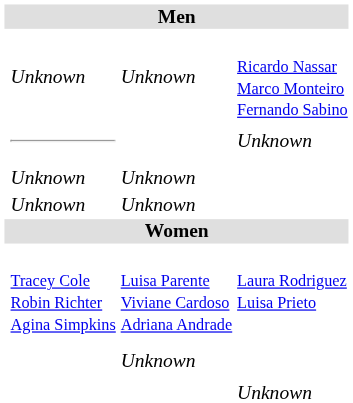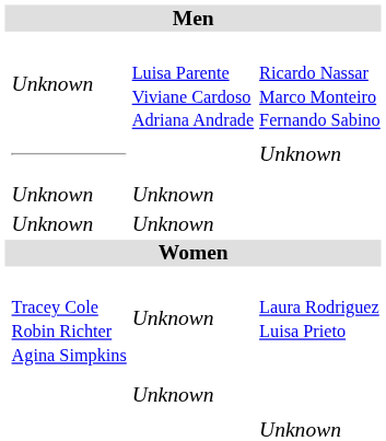 <table>
 <tr style="background:#dfdfdf;">
 <td colspan="4" style="text-align:center;"><strong>Men</strong></td>
 </tr>
 <tr>
 <th scope=row style="text-align:left"></th>
 <td><em>Unknown</em></td>
-<td><em>Unknown</em></td>
+<td><br><small><a href='#'>Luisa Parente</a><br><a href='#'>Viviane Cardoso</a><br><a href='#'>Adriana Andrade</a><br></small></td>
 <td><br><small><a href='#'>Ricardo Nassar</a><br><a href='#'>Marco Monteiro</a><br><a href='#'>Fernando Sabino</a></small></td>
 </tr>
 <tr>
 <th scope=row style="text-align:left"></th>
 <td></td>
 <td></td>
 <td></td>
 </tr>
 <tr>
 <th scope=row style="text-align:left"></th>
 <td><hr></td>
 <td></td>
 <td><em>Unknown</em></td>
 </tr>
 <tr>
 <th scope=row style="text-align:left"></th>
 <td></td>
 <td></td>
 <td></td>
 </tr>
 <tr>
 <th scope=row style="text-align:left"></th>
 <td></td>
 <td></td>
 <td></td>
 </tr>
 <tr>
 <th scope=row style="text-align:left"></th>
 <td><em>Unknown</em></td>
 <td><em>Unknown</em></td>
 <td></td>
 </tr>
 <tr>
 <th scope=row style="text-align:left"></th>
 <td><em>Unknown</em></td>
 <td><em>Unknown</em></td>
 <td></td>
 </tr>
 <tr style="background:#dfdfdf;">
 <td colspan="4" style="text-align:center;"><strong>Women</strong></td>
 </tr>
 <tr>
 <th scope=row style="text-align:left"></th>
 <td><br><small><a href='#'>Tracey Cole</a><br><a href='#'>Robin Richter</a><br><a href='#'>Agina Simpkins</a></small></td>
-<td><br><small><a href='#'>Luisa Parente</a><br><a href='#'>Viviane Cardoso</a><br><a href='#'>Adriana Andrade</a><br></small></td>
+<td><em>Unknown</em></td>
 <td><br><small><a href='#'>Laura Rodriguez</a><br><a href='#'>Luisa Prieto</a><br><br></small></td>
 </tr>
 <tr>
 <th scope=row style="text-align:left"></th>
 <td></td>
 <td></td>
 <td></td>
 </tr>
 <tr>
 <th scope=row style="text-align:left"></th>
 <td></td>
 <td></td>
 <td></td>
 </tr>
 <tr>
 <th scope=row style="text-align:left"></th>
 <td></td>
 <td><em>Unknown</em></td>
 <td></td>
 </tr>
 <tr>
 <th scope=row style="text-align:left"></th>
 <td></td>
 <td></td>
 <td></td>
 </tr>
 <tr>
 <th scope=row style="text-align:left"></th>
 <td></td>
 <td></td>
 <td><em>Unknown</em></td>
 </tr>
 </table>
